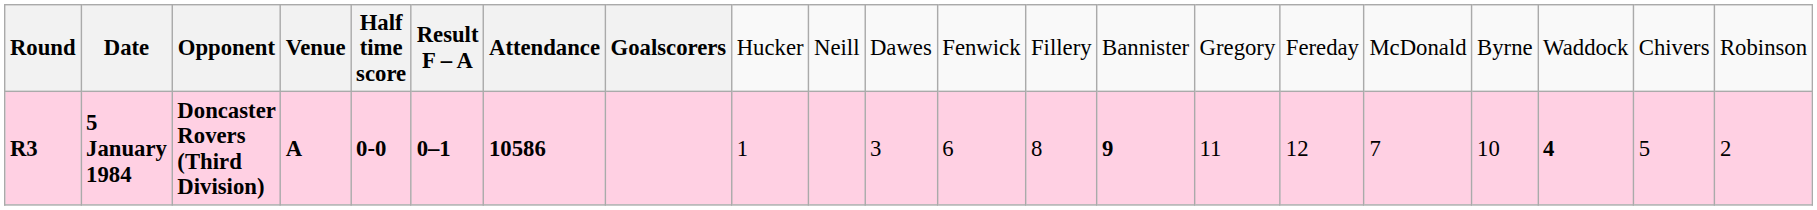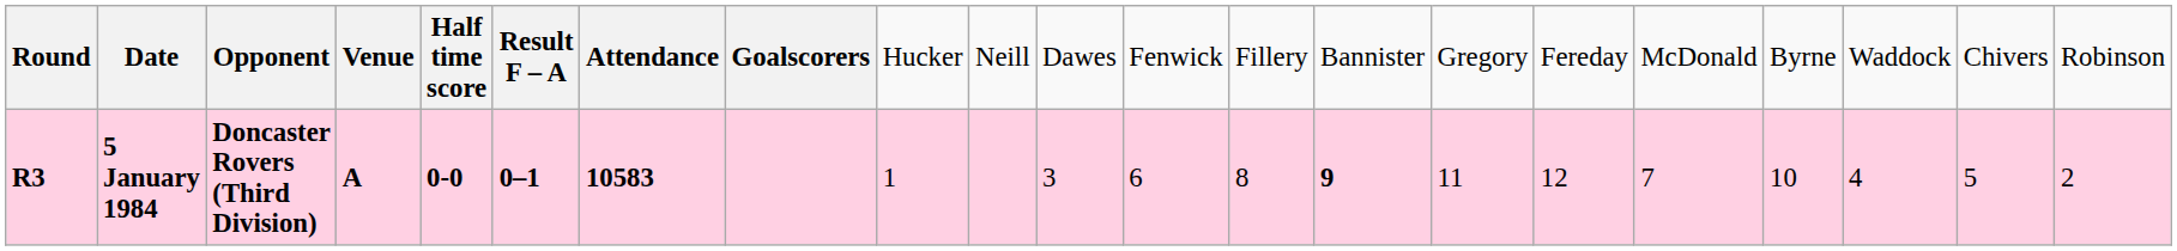 <table class="wikitable">
 <tr>
 <th><strong>Round</strong></th>
 <th><strong>Date</strong></th>
 <th><strong>Opponent</strong></th>
 <th><strong>Venue</strong></th>
 <th><strong>Half time score</strong></th>
 <th><strong>Result</strong><br><strong>F – A</strong></th>
 <th><strong>Attendance</strong></th>
 <th><strong>Goalscorers</strong></th>
 <td>Hucker</td>
 <td>Neill</td>
 <td>Dawes</td>
 <td>Fenwick</td>
 <td>Fillery</td>
 <td>Bannister</td>
 <td>Gregory</td>
 <td>Fereday</td>
 <td>McDonald</td>
 <td>Byrne</td>
 <td>Waddock</td>
 <td>Chivers</td>
 <td>Robinson</td>
 </tr>
 <tr style="background-color: #ffd0e3;">
 <td><strong>R3</strong></td>
 <td><strong>5 January 1984</strong></td>
 <td><strong>Doncaster Rovers (Third Division)</strong></td>
 <td><strong>A</strong></td>
 <td><strong>0-0</strong></td>
 <td><strong>0–1</strong></td>
-<td><strong>10586</strong></td>
+<td><strong>10583</strong></td>
 <td></td>
 <td>1</td>
 <td></td>
 <td>3</td>
 <td>6</td>
 <td>8</td>
 <td><strong>9</strong></td>
 <td>11</td>
 <td>12</td>
 <td>7</td>
 <td>10</td>
-<td><strong>4</strong></td>
+<td>4</td>
 <td>5</td>
 <td>2</td>
 </tr>
 </table>
